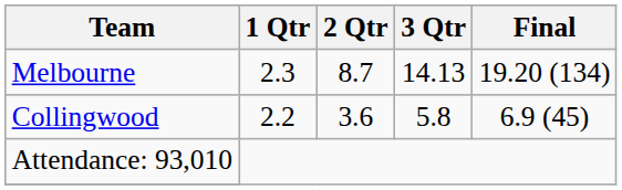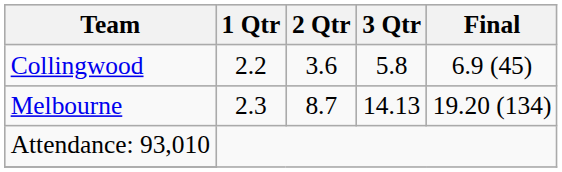 <table class="wikitable">
 <tr>
 <th>Team</th>
 <th>1 Qtr</th>
 <th>2 Qtr</th>
 <th>3 Qtr</th>
 <th>Final</th>
 </tr>
 <tr>
+<td><a href='#'>Collingwood</a></td>
+<td align=center>2.2</td>
+<td align=center>3.6</td>
+<td align=center>5.8</td>
+<td align=center>6.9 (45)</td>
+</tr>
+<tr>
 <td><a href='#'>Melbourne</a></td>
 <td align=center>2.3</td>
 <td align=center>8.7</td>
 <td align=center>14.13</td>
 <td align=center>19.20 (134)</td>
 </tr>
 <tr>
-<td><a href='#'>Collingwood</a></td>
-<td align=center>2.2</td>
-<td align=center>3.6</td>
-<td align=center>5.8</td>
-<td align=center>6.9 (45)</td>
-</tr>
-<tr>
 <td align=center>Attendance: 93,010</td>
 </tr>
 <tr>
 </tr>
 </table>
